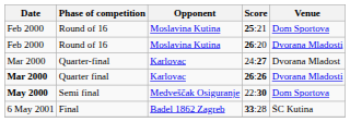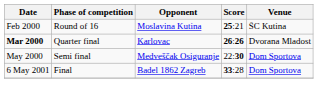 <table class="wikitable" style="font-size: 90%">
 <tr>
 <th>Date</th>
 <th>Phase of competition</th>
 <th>Opponent</th>
 <th>Score</th>
 <th>Venue</th>
 </tr>
 <tr>
 <td>Feb 2000</td>
 <td>Round of 16</td>
 <td><a href='#'>Moslavina Kutina</a></td>
 <td><strong>25</strong>:21</td>
-<td><a href='#'>Dom Sportova</a></td>
-</tr>
-<tr>
-<td>Feb 2000</td>
-<td>Round of 16</td>
-<td><a href='#'>Moslavina Kutina</a></td>
-<td><strong>26</strong>:20</td>
-<td><a href='#'>Dvorana Mladosti</a></td>
-</tr>
-<tr>
-<td>Mar 2000</td>
-<td>Quarter-final</td>
-<td><a href='#'>Karlovac</a></td>
-<td>24:<strong>27</strong></td>
-<td>Dvorana Mladost</td>
+<td>ŠC Kutina</td>
 </tr>
 <tr>
 <td><strong>Mar 2000</strong></td>
 <td>Quarter final</td>
 <td><a href='#'>Karlovac</a></td>
 <td><strong>26</strong>:<strong>26</strong></td>
-<td><a href='#'>Dvorana Mladosti</a></td>
+<td>Dvorana Mladost</td>
 </tr>
 <tr>
-<td><strong>May 2000</strong></td>
+<td>May 2000</td>
 <td>Semi final</td>
 <td><a href='#'>Medveščak Osiguranje</a></td>
 <td>22:<strong>30</strong></td>
 <td><a href='#'>Dom Sportova</a></td>
 </tr>
 <tr>
 <td>6 May 2001</td>
 <td>Final</td>
 <td><a href='#'>Badel 1862 Zagreb</a></td>
 <td><strong>33</strong>:28</td>
-<td>ŠC Kutina</td>
+<td><a href='#'>Dom Sportova</a></td>
 </tr>
 <tr>
 </tr>
 </table>
